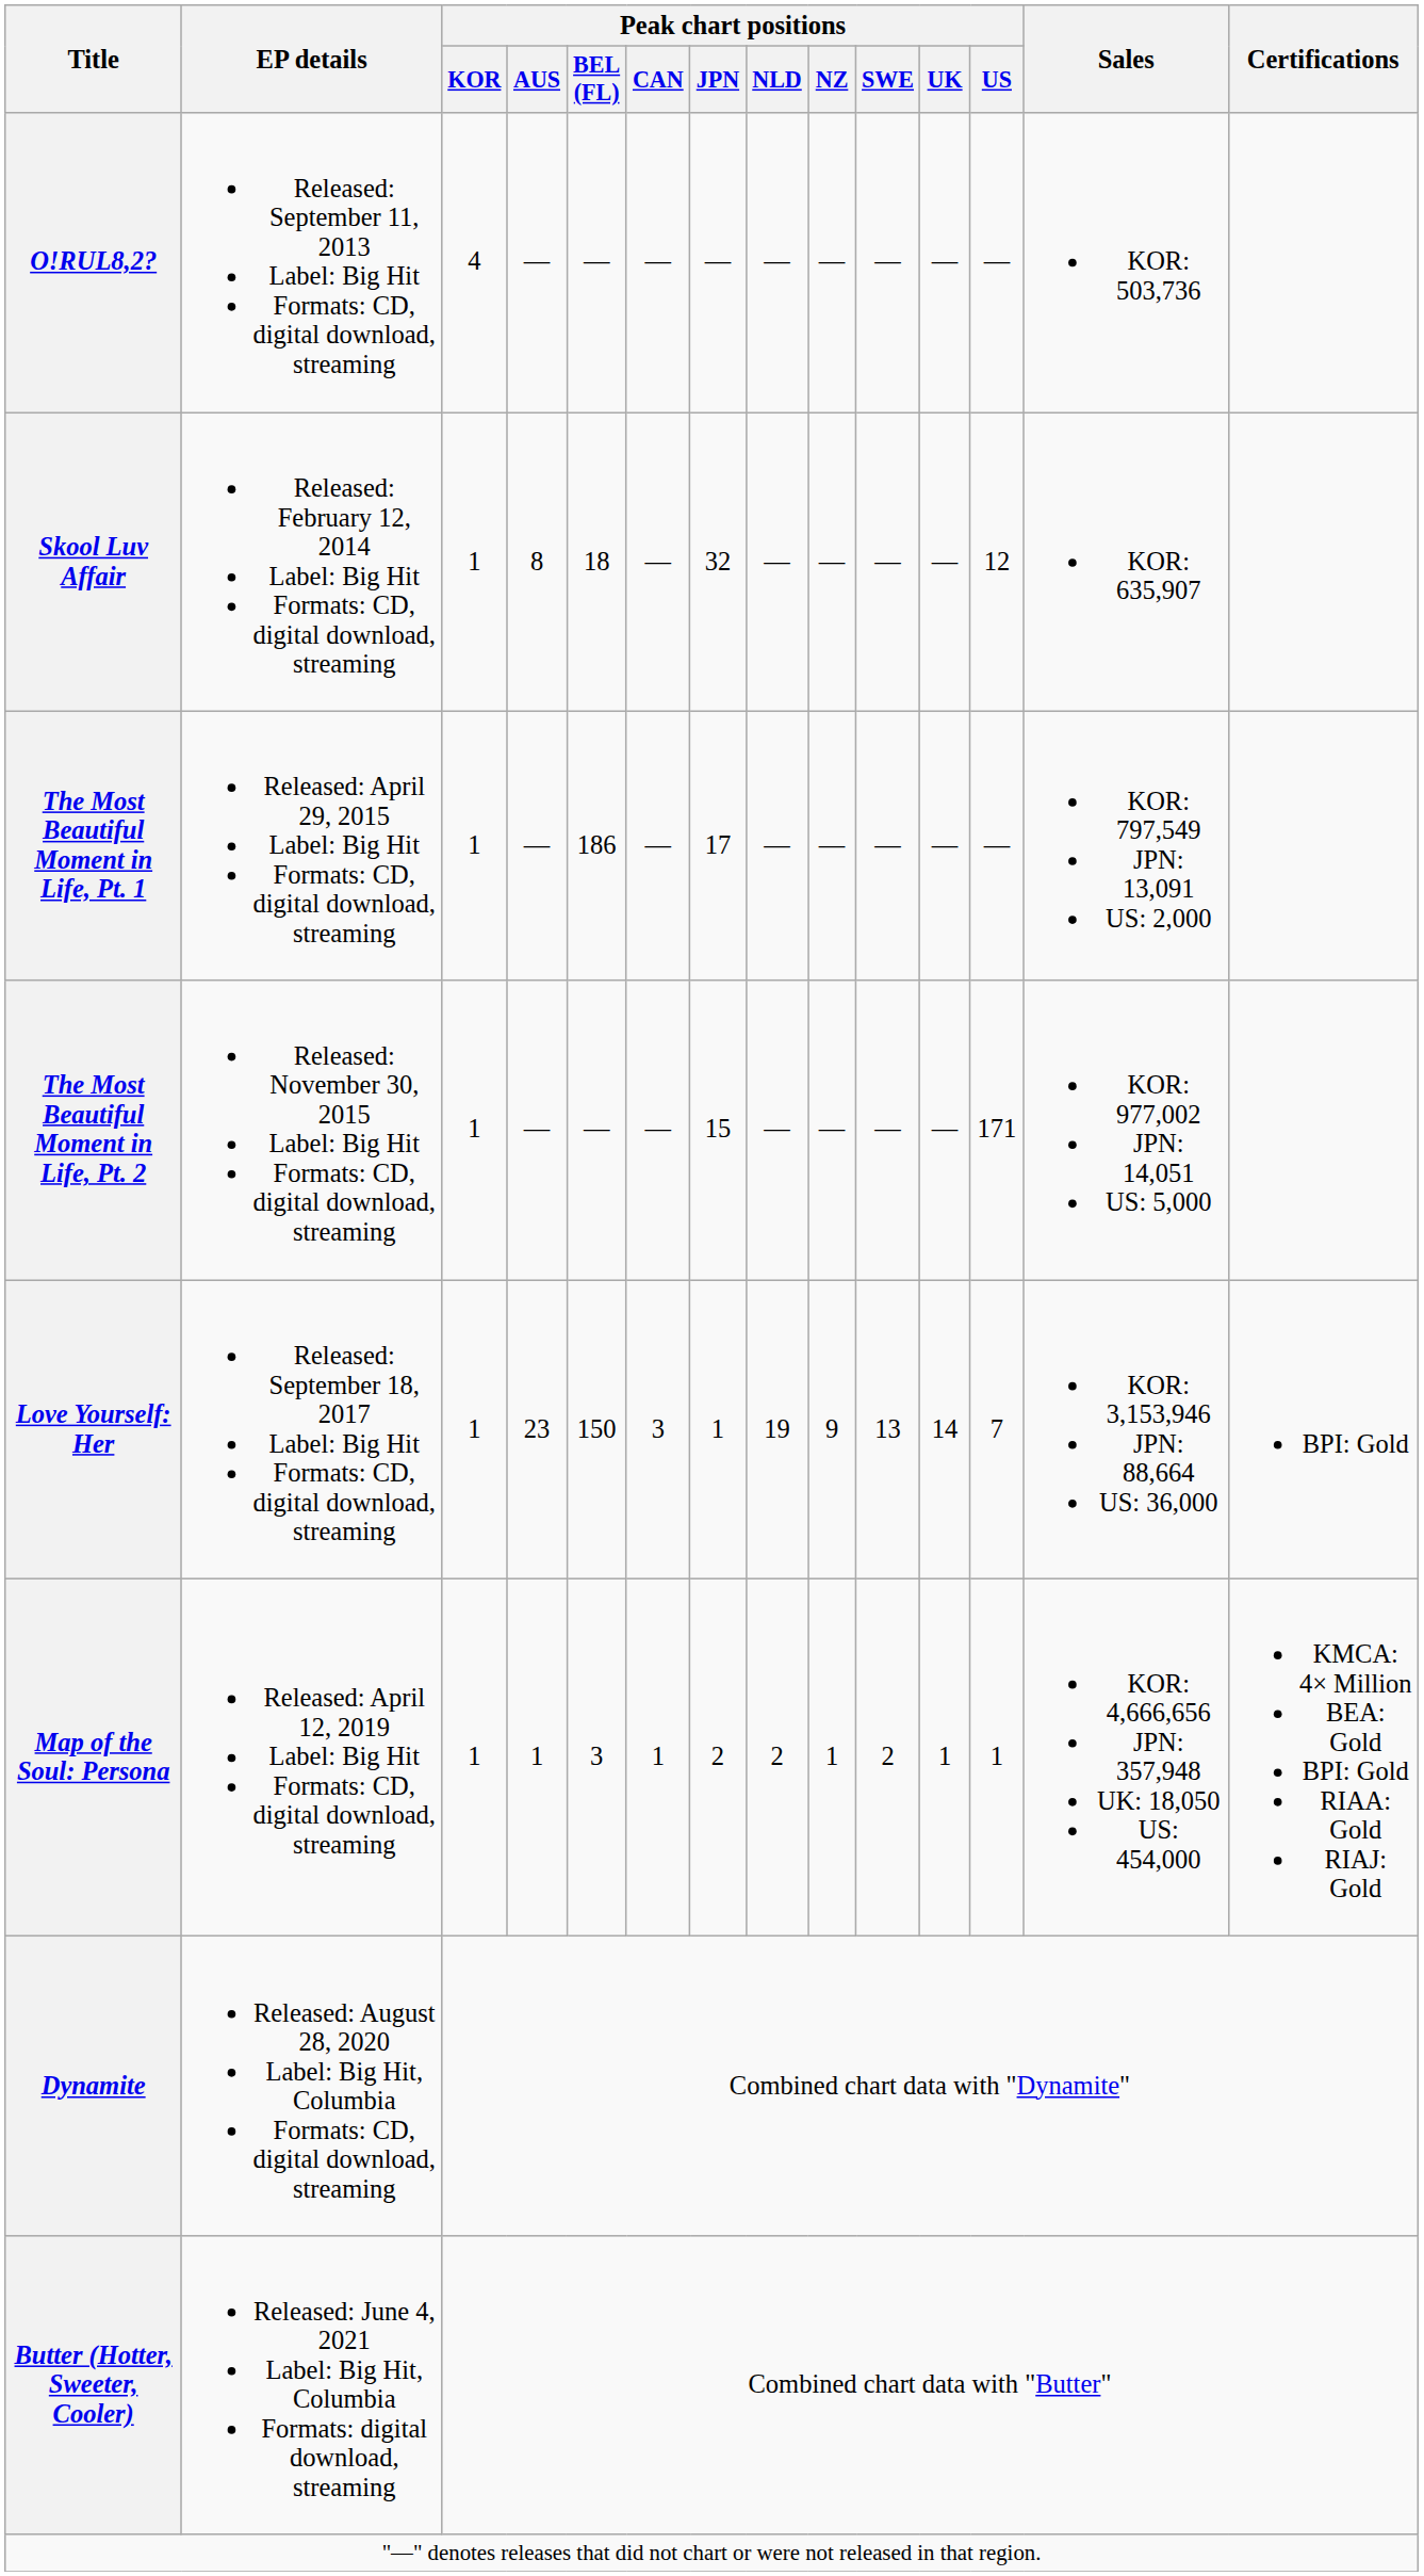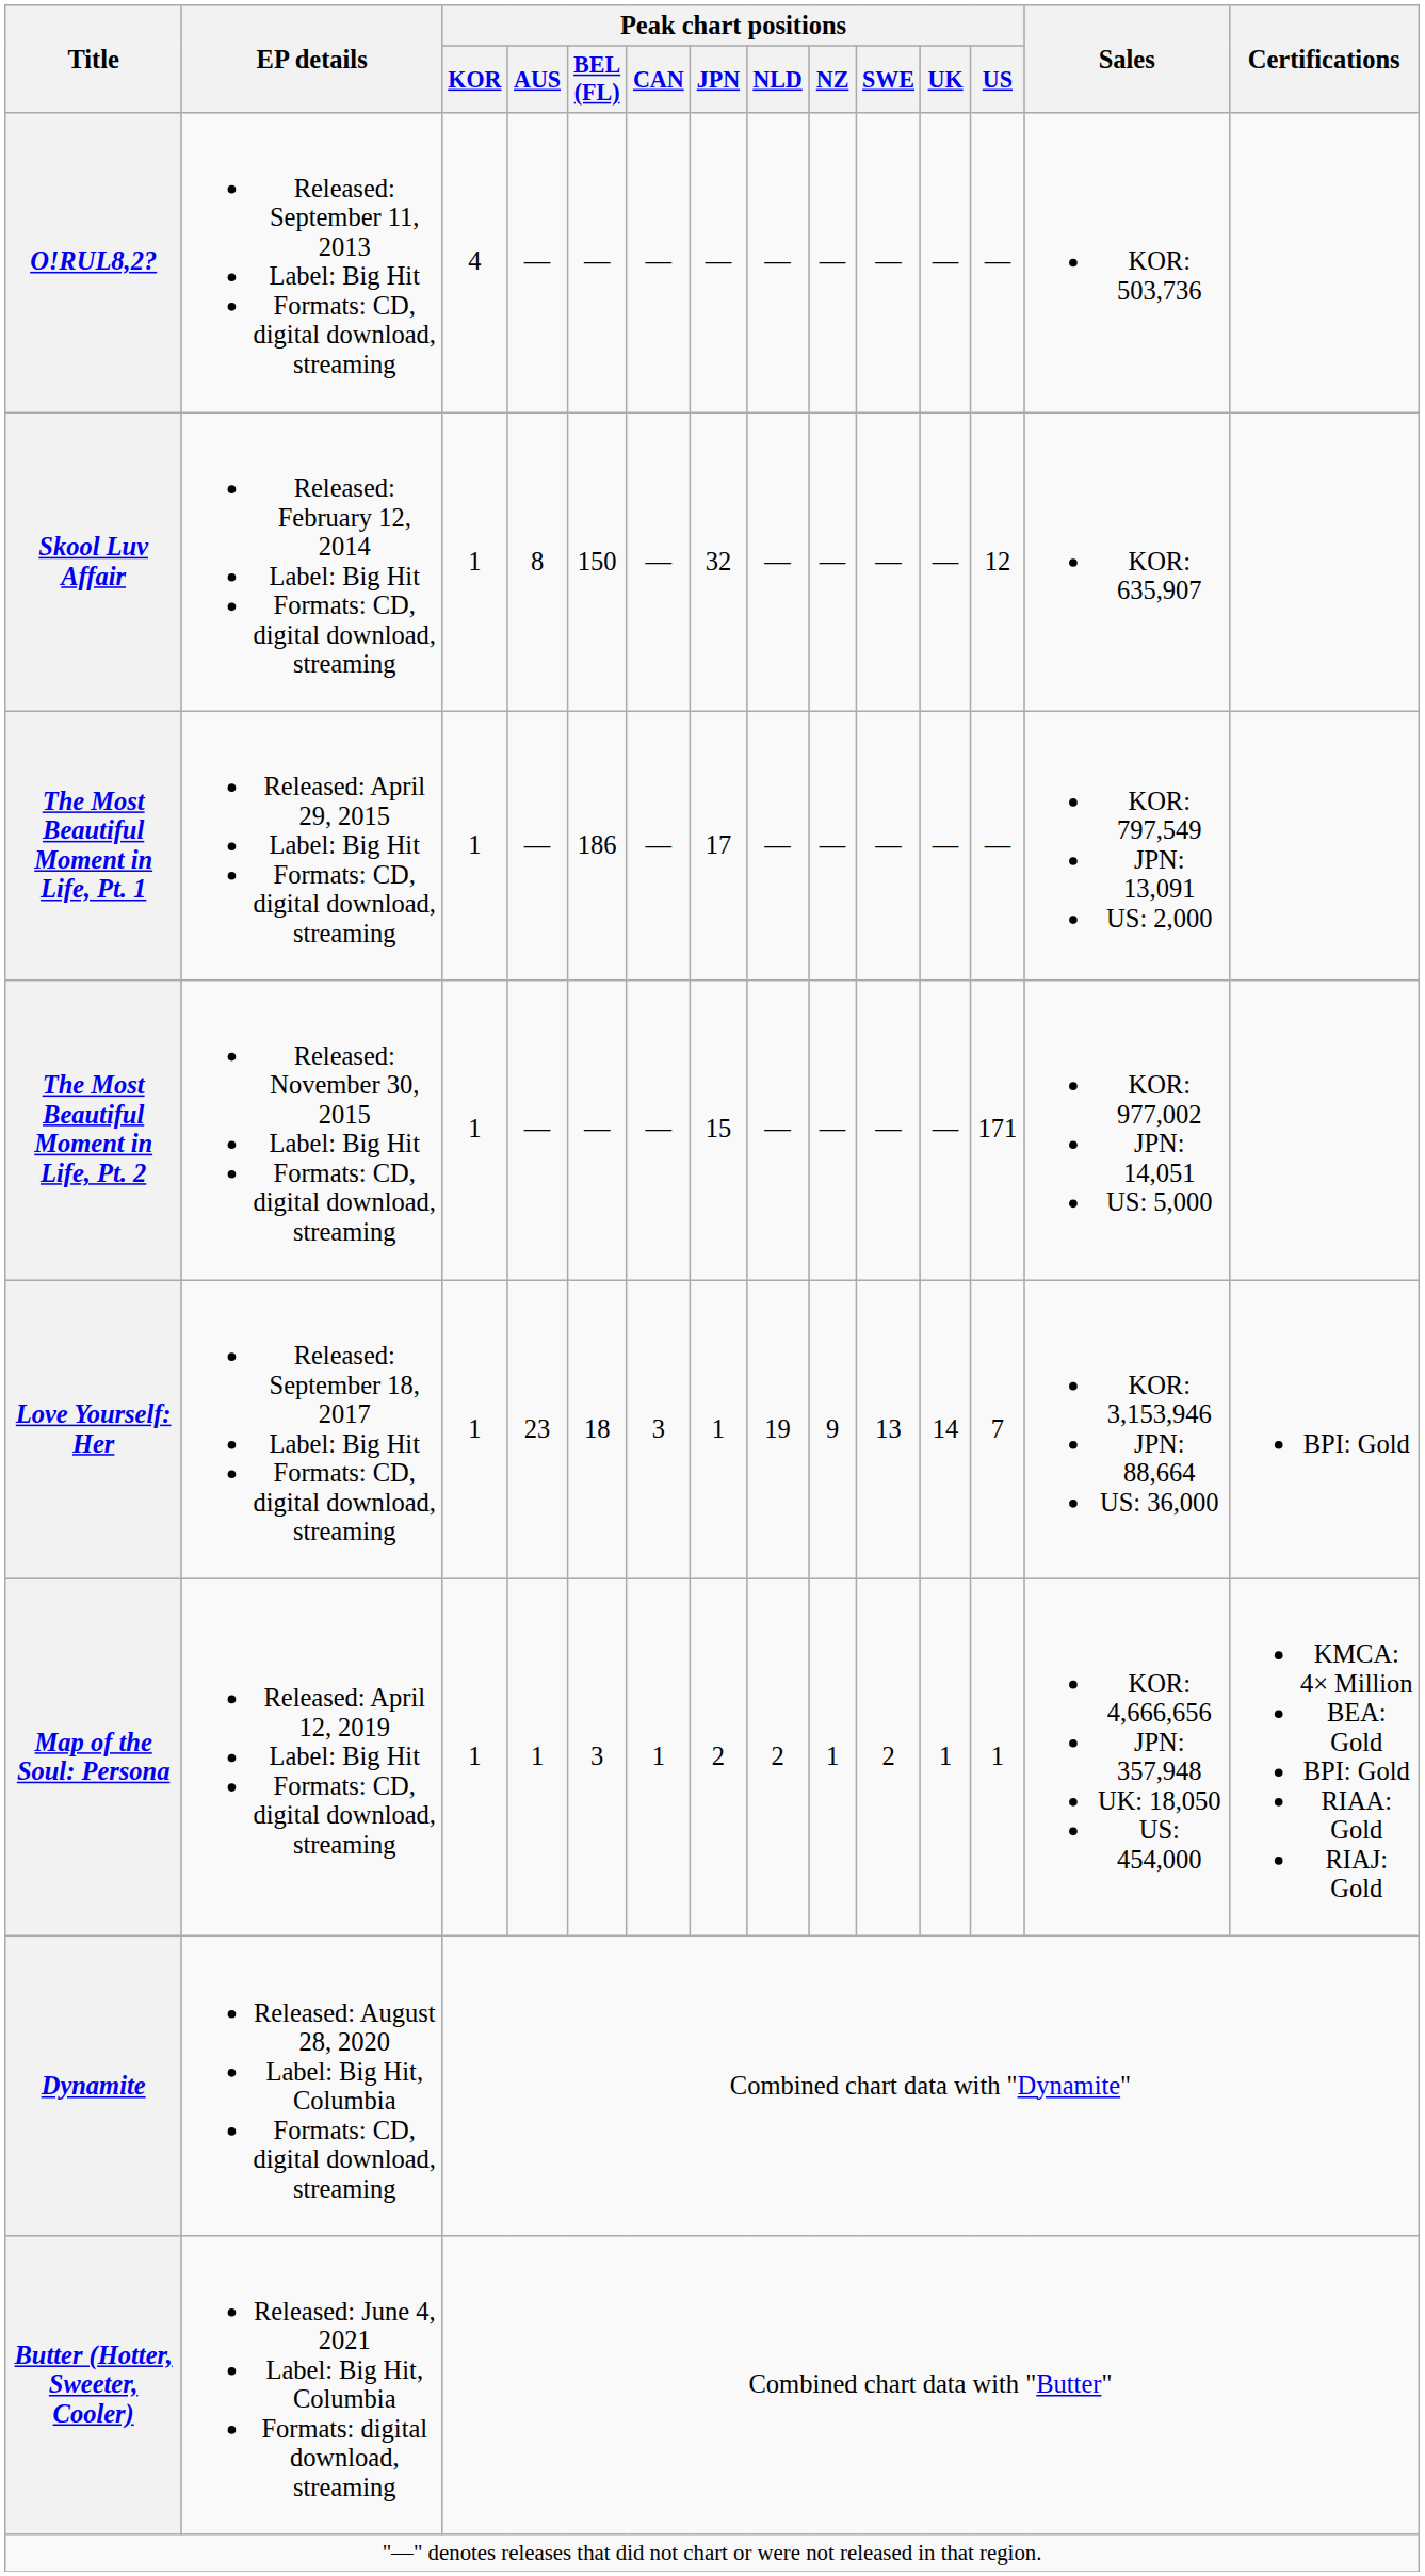 <table class="wikitable plainrowheaders" style="text-align:center;">
 <tr>
 <th rowspan="2" style="width:14em;">Title</th>
 <th rowspan="2" style="width:24em;">EP details</th>
 <th colspan="10">Peak chart positions</th>
 <th rowspan="2" style="width:12em;">Sales</th>
 <th rowspan="2" style="width:12em;">Certifications<br></th>
 </tr>
 <tr>
 <th scope="col" style="width:2.5em;font-size:90%;"><a href='#'>KOR</a><br></th>
 <th scope="col" style="width:2.5em;font-size:90%;"><a href='#'>AUS</a><br></th>
 <th scope="col" style="width:2.5em;font-size:90%;"><a href='#'>BEL<br>(FL)</a><br></th>
 <th scope="col" style="width:2.5em;font-size:90%;"><a href='#'>CAN</a><br></th>
 <th scope="col" style="width:2.5em;font-size:90%;"><a href='#'>JPN</a><br></th>
 <th scope="col" style="width:2.5em;font-size:90%;"><a href='#'>NLD</a><br></th>
 <th scope="col" style="width:2.5em;font-size:90%;"><a href='#'>NZ</a><br></th>
 <th scope="col" style="width:2.5em;font-size:90%;"><a href='#'>SWE</a><br></th>
 <th scope="col" style="width:2.5em;font-size:90%;"><a href='#'>UK</a><br></th>
 <th scope="col" style="width:2.5em;font-size:90%;"><a href='#'>US</a><br></th>
 </tr>
 <tr>
 <th scope="row"><em><a href='#'>O!RUL8,2?</a></em></th>
 <td><br><ul><li>Released: September 11, 2013</li><li>Label: Big Hit</li><li>Formats: CD, digital download, streaming</li></ul></td>
 <td>4</td>
 <td>—</td>
 <td>—</td>
 <td>—</td>
 <td>—</td>
 <td>—</td>
 <td>—</td>
 <td>—</td>
 <td>—</td>
 <td>—</td>
 <td><br><ul><li>KOR: 503,736</li></ul></td>
 <td></td>
 </tr>
 <tr>
 <th scope="row"><em><a href='#'>Skool Luv Affair</a></em></th>
 <td><br><ul><li>Released: February 12, 2014</li><li>Label: Big Hit</li><li>Formats: CD, digital download, streaming</li></ul></td>
 <td>1</td>
 <td>8</td>
-<td>18</td>
+<td>150</td>
 <td>—</td>
 <td>32</td>
 <td>—</td>
 <td>—</td>
 <td>—</td>
 <td>—</td>
 <td>12</td>
 <td><br><ul><li>KOR: 635,907</li></ul></td>
 <td></td>
 </tr>
 <tr>
 <th scope="row"><em><a href='#'>The Most Beautiful Moment in Life, Pt. 1</a></em></th>
 <td><br><ul><li>Released: April 29, 2015</li><li>Label: Big Hit</li><li>Formats: CD, digital download, streaming</li></ul></td>
 <td>1</td>
 <td>—</td>
 <td>186</td>
 <td>—</td>
 <td>17</td>
 <td>—</td>
 <td>—</td>
 <td>—</td>
 <td>—</td>
 <td>—</td>
 <td><br><ul><li>KOR: 797,549</li><li>JPN: 13,091</li><li>US: 2,000</li></ul></td>
 <td></td>
 </tr>
 <tr>
 <th scope="row"><em><a href='#'>The Most Beautiful Moment in Life, Pt. 2</a></em></th>
 <td><br><ul><li>Released: November 30, 2015</li><li>Label: Big Hit</li><li>Formats: CD, digital download, streaming</li></ul></td>
 <td>1</td>
 <td>—</td>
 <td>—</td>
 <td>—</td>
 <td>15</td>
 <td>—</td>
 <td>—</td>
 <td>—</td>
 <td>—</td>
 <td>171</td>
 <td><br><ul><li>KOR: 977,002</li><li>JPN: 14,051</li><li>US: 5,000</li></ul></td>
 <td></td>
 </tr>
 <tr>
 <th scope="row"><em><a href='#'>Love Yourself: Her</a></em></th>
 <td><br><ul><li>Released: September 18, 2017</li><li>Label: Big Hit</li><li>Formats: CD, digital download, streaming</li></ul></td>
 <td>1</td>
 <td>23</td>
-<td>150</td>
+<td>18</td>
 <td>3</td>
 <td>1</td>
 <td>19</td>
 <td>9</td>
 <td>13</td>
 <td>14</td>
 <td>7</td>
 <td><br><ul><li>KOR: 3,153,946</li><li>JPN: 88,664</li><li>US: 36,000</li></ul></td>
 <td><br><ul><li>BPI: Gold</li></ul></td>
 </tr>
 <tr>
 <th scope="row"><em><a href='#'>Map of the Soul: Persona</a></em></th>
 <td><br><ul><li>Released: April 12, 2019</li><li>Label: Big Hit</li><li>Formats: CD, digital download, streaming</li></ul></td>
 <td>1</td>
 <td>1</td>
 <td>3</td>
 <td>1</td>
 <td>2</td>
 <td>2</td>
 <td>1</td>
 <td>2</td>
 <td>1</td>
 <td>1</td>
 <td><br><ul><li>KOR: 4,666,656</li><li>JPN: 357,948</li><li>UK: 18,050</li><li>US: 454,000</li></ul></td>
 <td><br><ul><li>KMCA: 4× Million</li><li>BEA: Gold</li><li>BPI: Gold</li><li>RIAA: Gold</li><li>RIAJ: Gold</li></ul></td>
 </tr>
 <tr>
 <th scope="row"><em><a href='#'>Dynamite</a></em></th>
 <td><br><ul><li>Released: August 28, 2020</li><li>Label: Big Hit, Columbia</li><li>Formats: CD, digital download, streaming</li></ul></td>
 <td colspan="12">Combined chart data with "<a href='#'>Dynamite</a>"</td>
 </tr>
 <tr>
 <th scope="row"><em><a href='#'>Butter (Hotter, Sweeter, Cooler)</a></em></th>
 <td><br><ul><li>Released: June 4, 2021</li><li>Label: Big Hit, Columbia</li><li>Formats: digital download, streaming</li></ul></td>
 <td colspan="12">Combined chart data with "<a href='#'>Butter</a>"</td>
 </tr>
 <tr>
 <td colspan="19" style="font-size:85%" align="center">"—" denotes releases that did not chart or were not released in that region.</td>
 </tr>
 </table>
